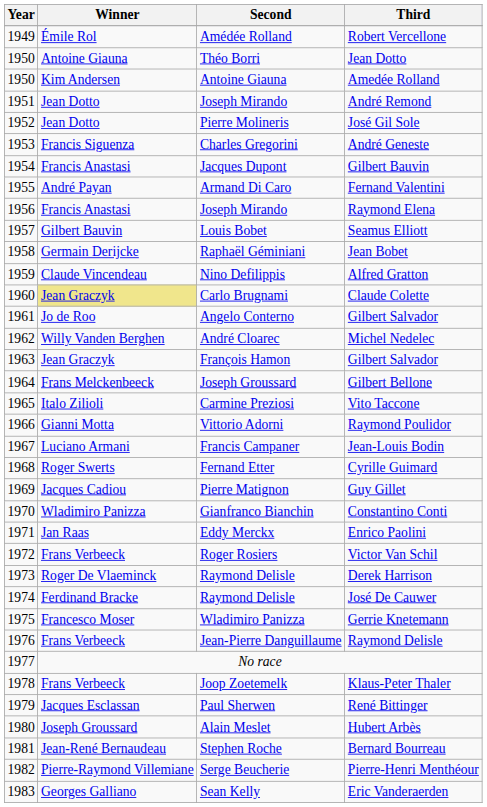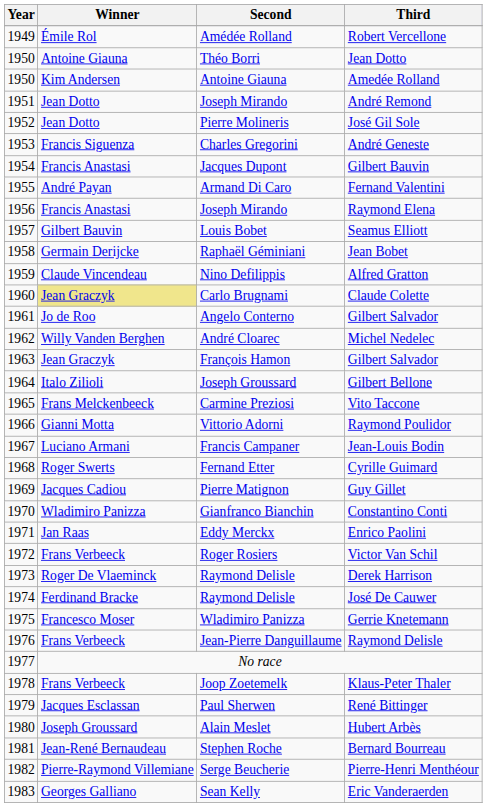 <table class="wikitable">
 <tr style="background:#ccccff;">
 <th>Year</th>
 <th>Winner</th>
 <th>Second</th>
 <th>Third</th>
 </tr>
 <tr>
 </tr>
 <tr>
 <td>1949</td>
 <td> <a href='#'>Émile Rol</a></td>
 <td> <a href='#'>Amédée Rolland</a></td>
 <td> <a href='#'>Robert Vercellone</a></td>
 </tr>
 <tr>
 <td>1950</td>
 <td> <a href='#'>Antoine Giauna</a></td>
 <td> <a href='#'>Théo Borri</a></td>
 <td> <a href='#'>Jean Dotto</a></td>
 </tr>
 <tr>
 <td>1950</td>
 <td> <a href='#'>Kim Andersen</a></td>
 <td> <a href='#'>Antoine Giauna</a></td>
 <td> <a href='#'>Amedée Rolland</a></td>
 </tr>
 <tr>
 <td>1951</td>
 <td> <a href='#'>Jean Dotto</a></td>
 <td> <a href='#'>Joseph Mirando</a></td>
 <td> <a href='#'>André Remond</a></td>
 </tr>
 <tr>
 <td>1952</td>
 <td> <a href='#'>Jean Dotto</a></td>
 <td> <a href='#'>Pierre Molineris</a></td>
 <td> <a href='#'>José Gil Sole</a></td>
 </tr>
 <tr>
 <td>1953</td>
 <td> <a href='#'>Francis Siguenza</a></td>
 <td> <a href='#'>Charles Gregorini</a></td>
 <td> <a href='#'>André Geneste</a></td>
 </tr>
 <tr>
 <td>1954</td>
 <td> <a href='#'>Francis Anastasi</a></td>
 <td> <a href='#'>Jacques Dupont</a></td>
 <td> <a href='#'>Gilbert Bauvin</a></td>
 </tr>
 <tr>
 <td>1955</td>
 <td> <a href='#'>André Payan</a></td>
 <td> <a href='#'>Armand Di Caro</a></td>
 <td> <a href='#'>Fernand Valentini</a></td>
 </tr>
 <tr>
 <td>1956</td>
 <td> <a href='#'>Francis Anastasi</a></td>
 <td> <a href='#'>Joseph Mirando</a></td>
 <td> <a href='#'>Raymond Elena</a></td>
 </tr>
 <tr>
 <td>1957</td>
 <td> <a href='#'>Gilbert Bauvin</a></td>
 <td> <a href='#'>Louis Bobet</a></td>
 <td> <a href='#'>Seamus Elliott</a></td>
 </tr>
 <tr>
 <td>1958</td>
 <td> <a href='#'>Germain Derijcke</a></td>
 <td> <a href='#'>Raphaël Géminiani</a></td>
 <td> <a href='#'>Jean Bobet</a></td>
 </tr>
 <tr>
 <td>1959</td>
 <td> <a href='#'>Claude Vincendeau</a></td>
 <td> <a href='#'>Nino Defilippis</a></td>
 <td> <a href='#'>Alfred Gratton</a></td>
 </tr>
 <tr>
 <td>1960</td>
 <td style="background: khaki;"> <a href='#'>Jean Graczyk</a></td>
 <td> <a href='#'>Carlo Brugnami</a></td>
 <td> <a href='#'>Claude Colette</a></td>
 </tr>
 <tr>
 <td>1961</td>
 <td> <a href='#'>Jo de Roo</a></td>
 <td> <a href='#'>Angelo Conterno</a></td>
 <td> <a href='#'>Gilbert Salvador</a></td>
 </tr>
 <tr>
 <td>1962</td>
 <td> <a href='#'>Willy Vanden Berghen</a></td>
 <td> <a href='#'>André Cloarec</a></td>
 <td> <a href='#'>Michel Nedelec</a></td>
 </tr>
 <tr>
 <td>1963</td>
 <td> <a href='#'>Jean Graczyk</a></td>
 <td> <a href='#'>François Hamon</a></td>
 <td> <a href='#'>Gilbert Salvador</a></td>
 </tr>
 <tr>
 <td>1964</td>
-<td> <a href='#'>Frans Melckenbeeck</a></td>
+<td> <a href='#'>Italo Zilioli</a></td>
 <td> <a href='#'>Joseph Groussard</a></td>
 <td> <a href='#'>Gilbert Bellone</a></td>
 </tr>
 <tr>
 <td>1965</td>
-<td> <a href='#'>Italo Zilioli</a></td>
+<td> <a href='#'>Frans Melckenbeeck</a></td>
 <td> <a href='#'>Carmine Preziosi</a></td>
 <td> <a href='#'>Vito Taccone</a></td>
 </tr>
 <tr>
 <td>1966</td>
 <td> <a href='#'>Gianni Motta</a></td>
 <td> <a href='#'>Vittorio Adorni</a></td>
 <td> <a href='#'>Raymond Poulidor</a></td>
 </tr>
 <tr>
 <td>1967</td>
 <td> <a href='#'>Luciano Armani</a></td>
 <td> <a href='#'>Francis Campaner</a></td>
 <td> <a href='#'>Jean-Louis Bodin</a></td>
 </tr>
 <tr>
 <td>1968</td>
 <td> <a href='#'>Roger Swerts</a></td>
 <td> <a href='#'>Fernand Etter</a></td>
 <td> <a href='#'>Cyrille Guimard</a></td>
 </tr>
 <tr>
 <td>1969</td>
 <td> <a href='#'>Jacques Cadiou</a></td>
 <td> <a href='#'>Pierre Matignon</a></td>
 <td> <a href='#'>Guy Gillet</a></td>
 </tr>
 <tr>
 <td>1970</td>
 <td> <a href='#'>Wladimiro Panizza</a></td>
 <td> <a href='#'>Gianfranco Bianchin</a></td>
 <td> <a href='#'>Constantino Conti</a></td>
 </tr>
 <tr>
 <td>1971</td>
 <td> <a href='#'>Jan Raas</a></td>
 <td> <a href='#'>Eddy Merckx</a></td>
 <td> <a href='#'>Enrico Paolini</a></td>
 </tr>
 <tr>
 <td>1972</td>
 <td> <a href='#'>Frans Verbeeck</a></td>
 <td> <a href='#'>Roger Rosiers</a></td>
 <td> <a href='#'>Victor Van Schil</a></td>
 </tr>
 <tr>
 <td>1973</td>
 <td> <a href='#'>Roger De Vlaeminck</a></td>
 <td> <a href='#'>Raymond Delisle</a></td>
 <td> <a href='#'>Derek Harrison</a></td>
 </tr>
 <tr>
 <td>1974</td>
 <td> <a href='#'>Ferdinand Bracke</a></td>
 <td> <a href='#'>Raymond Delisle</a></td>
 <td> <a href='#'>José De Cauwer</a></td>
 </tr>
 <tr>
 <td>1975</td>
 <td> <a href='#'>Francesco Moser</a></td>
 <td> <a href='#'>Wladimiro Panizza</a></td>
 <td> <a href='#'>Gerrie Knetemann</a></td>
 </tr>
 <tr>
 <td>1976</td>
 <td> <a href='#'>Frans Verbeeck</a></td>
 <td> <a href='#'>Jean-Pierre Danguillaume</a></td>
 <td> <a href='#'>Raymond Delisle</a></td>
 </tr>
 <tr>
 <td>1977</td>
 <td colspan="3" align=center><em>No race</em></td>
 </tr>
 <tr>
 <td>1978</td>
 <td> <a href='#'>Frans Verbeeck</a></td>
 <td> <a href='#'>Joop Zoetemelk</a></td>
 <td> <a href='#'>Klaus-Peter Thaler</a></td>
 </tr>
 <tr>
 <td>1979</td>
 <td> <a href='#'>Jacques Esclassan</a></td>
 <td> <a href='#'>Paul Sherwen</a></td>
 <td> <a href='#'>René Bittinger</a></td>
 </tr>
 <tr>
 <td>1980</td>
 <td> <a href='#'>Joseph Groussard</a></td>
 <td> <a href='#'>Alain Meslet</a></td>
 <td> <a href='#'>Hubert Arbès</a></td>
 </tr>
 <tr>
 <td>1981</td>
 <td> <a href='#'>Jean-René Bernaudeau</a></td>
 <td> <a href='#'>Stephen Roche</a></td>
 <td> <a href='#'>Bernard Bourreau</a></td>
 </tr>
 <tr>
 <td>1982</td>
 <td> <a href='#'>Pierre-Raymond Villemiane</a></td>
 <td> <a href='#'>Serge Beucherie</a></td>
 <td> <a href='#'>Pierre-Henri Menthéour</a></td>
 </tr>
 <tr>
 <td>1983</td>
 <td> <a href='#'>Georges Galliano</a></td>
 <td> <a href='#'>Sean Kelly</a></td>
 <td> <a href='#'>Eric Vanderaerden</a></td>
 </tr>
 </table>
